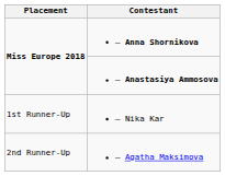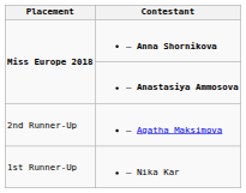 <table class="wikitable sortable" style="font-size: 95%;">
 <tr>
 <th>Placement</th>
 <th>Contestant</th>
 </tr>
 <tr>
 <td rowspan="2"><strong>Miss Europe 2018</strong></td>
 <td><br><ul><li><strong></strong> – <strong>Anna Shornikova</strong></li></ul></td>
 </tr>
 <tr>
 <td><br><ul><li><strong></strong> – <strong>Anastasiya Ammosova</strong></li></ul></td>
 </tr>
 <tr>
+<td>2nd Runner-Up</td>
+<td><br><ul><li> – <a href='#'>Agatha Maksimova</a></li></ul></td>
+</tr>
+<tr>
 <td>1st Runner-Up</td>
 <td><br><ul><li> – Nika Kar</li></ul></td>
 </tr>
-<tr>
-<td>2nd Runner-Up</td>
-<td><br><ul><li> – <a href='#'>Agatha Maksimova</a></li></ul></td>
-</tr>
 </table>
